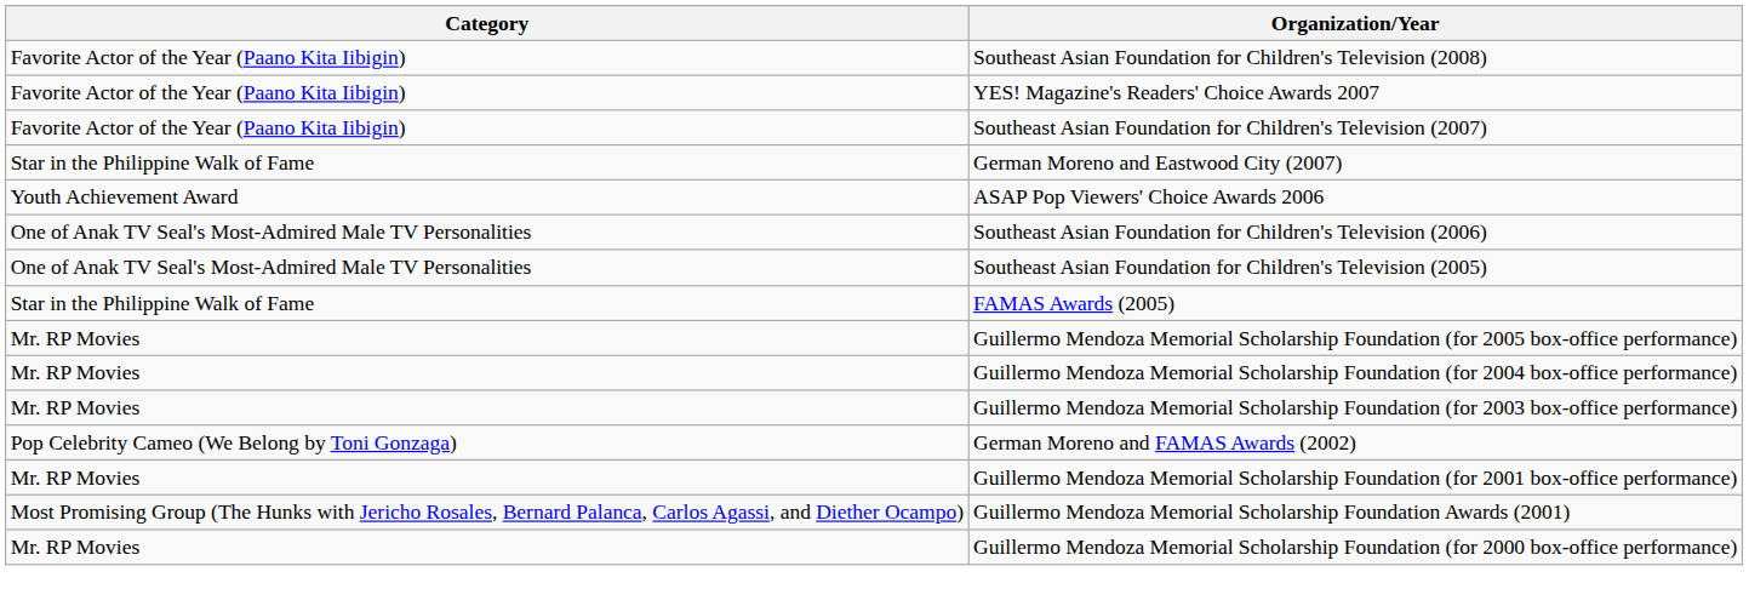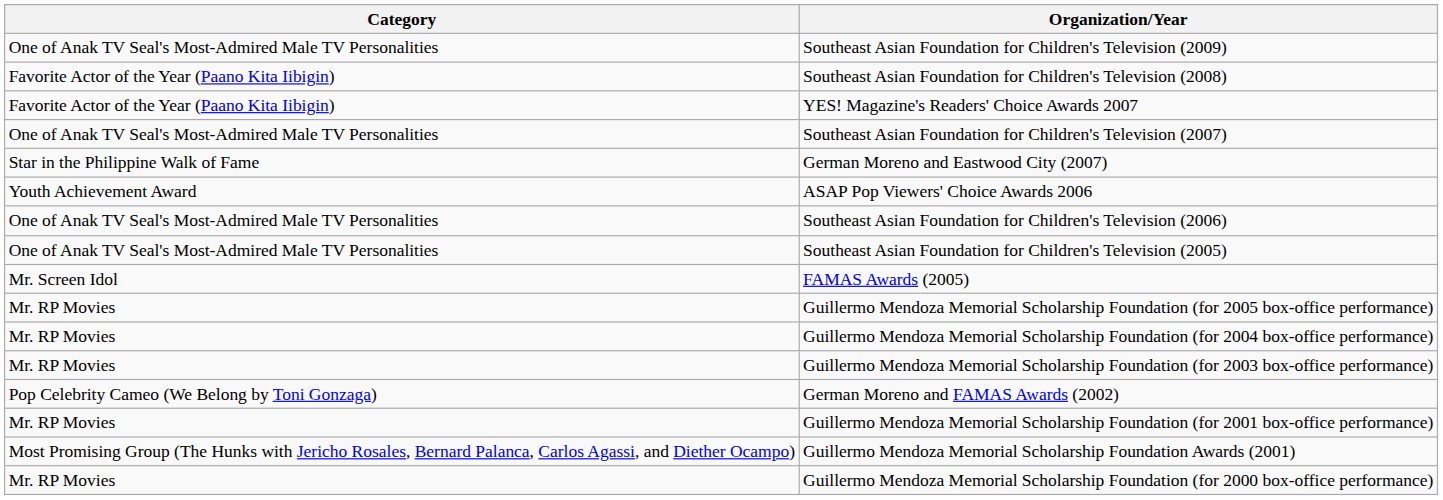 <table class="wikitable" style="margin:0; font-size:95%;">
 <tr style="background:#ccc;">
 <th>Category</th>
 <th>Organization/Year</th>
+</tr>
+<tr>
+<td>One of Anak TV Seal's Most-Admired Male TV Personalities</td>
+<td>Southeast Asian Foundation for Children's Television (2009)</td>
 </tr>
 <tr>
 <td>Favorite Actor of the Year (<a href='#'>Paano Kita Iibigin</a>)</td>
 <td>Southeast Asian Foundation for Children's Television (2008)</td>
 </tr>
 <tr>
 <td>Favorite Actor of the Year (<a href='#'>Paano Kita Iibigin</a>)</td>
 <td>YES! Magazine's Readers' Choice Awards 2007 </td>
 </tr>
 <tr>
-<td>Favorite Actor of the Year (<a href='#'>Paano Kita Iibigin</a>)</td>
+<td>One of Anak TV Seal's Most-Admired Male TV Personalities</td>
 <td>Southeast Asian Foundation for Children's Television (2007) </td>
 </tr>
 <tr>
 <td>Star in the Philippine Walk of Fame</td>
 <td>German Moreno and Eastwood City (2007)</td>
 </tr>
 <tr>
 <td>Youth Achievement Award</td>
 <td>ASAP Pop Viewers' Choice Awards 2006</td>
 </tr>
 <tr>
 <td>One of Anak TV Seal's Most-Admired Male TV Personalities</td>
 <td>Southeast Asian Foundation for Children's Television (2006)</td>
 </tr>
 <tr>
 <td>One of Anak TV Seal's Most-Admired Male TV Personalities</td>
 <td>Southeast Asian Foundation for Children's Television (2005)</td>
 </tr>
 <tr>
-<td>Star in the Philippine Walk of Fame</td>
+<td>Mr. Screen Idol</td>
 <td><a href='#'>FAMAS Awards</a> (2005)</td>
 </tr>
 <tr>
 <td>Mr. RP Movies</td>
 <td>Guillermo Mendoza Memorial Scholarship Foundation (for 2005 box-office performance)</td>
 </tr>
 <tr>
 <td>Mr. RP Movies</td>
 <td>Guillermo Mendoza Memorial Scholarship Foundation (for 2004 box-office performance)</td>
 </tr>
 <tr>
 <td>Mr. RP Movies</td>
 <td>Guillermo Mendoza Memorial Scholarship Foundation (for 2003 box-office performance)</td>
 </tr>
 <tr>
 <td>Pop Celebrity Cameo (We Belong by <a href='#'>Toni Gonzaga</a>)</td>
 <td>German Moreno and <a href='#'>FAMAS Awards</a> (2002)</td>
 </tr>
 <tr>
 <td>Mr. RP Movies</td>
 <td>Guillermo Mendoza Memorial Scholarship Foundation (for 2001 box-office performance)</td>
 </tr>
 <tr>
 <td>Most Promising Group (The Hunks with <a href='#'>Jericho Rosales</a>, <a href='#'>Bernard Palanca</a>, <a href='#'>Carlos Agassi</a>, and <a href='#'>Diether Ocampo</a>)</td>
 <td>Guillermo Mendoza Memorial Scholarship Foundation Awards (2001)</td>
 </tr>
 <tr>
 <td>Mr. RP Movies</td>
 <td>Guillermo Mendoza Memorial Scholarship Foundation (for 2000 box-office performance)</td>
 </tr>
 </table>
